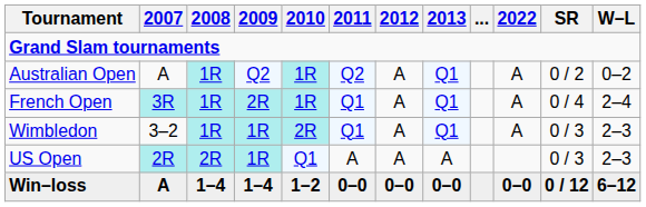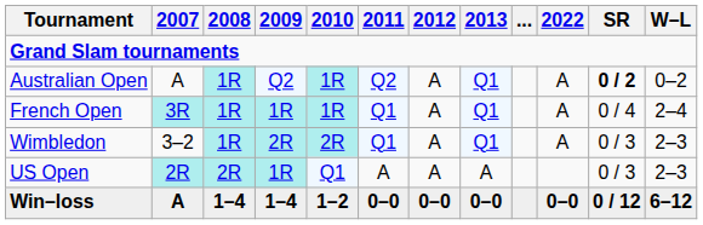 <table class=wikitable style=text-align:center;>
 <tr>
 <th>Tournament</th>
 <th><a href='#'>2007</a></th>
 <th><a href='#'>2008</a></th>
 <th><a href='#'>2009</a></th>
 <th><a href='#'>2010</a></th>
 <th><a href='#'>2011</a></th>
 <th><a href='#'>2012</a></th>
 <th><a href='#'>2013</a></th>
 <th>...</th>
 <th><a href='#'>2022</a></th>
 <th>SR</th>
 <th>W–L</th>
 </tr>
 <tr>
 <td colspan="18" align="left"><strong><a href='#'>Grand Slam tournaments</a></strong></td>
 </tr>
 <tr>
 <td style="text-align:left;"><a href='#'>Australian Open</a></td>
 <td>A</td>
 <td style="background:#afeeee;"><a href='#'>1R</a></td>
 <td bgcolor=f0f8ff><a href='#'>Q2</a></td>
 <td style="background:#afeeee;"><a href='#'>1R</a></td>
 <td bgcolor=f0f8ff><a href='#'>Q2</a></td>
 <td>A</td>
 <td bgcolor=f0f8ff><a href='#'>Q1</a></td>
 <td></td>
 <td>A</td>
-<td>0 / 2</td>
+<td><strong>0 / 2</strong></td>
 <td>0–2</td>
 </tr>
 <tr>
 <td style="text-align:left;"><a href='#'>French Open</a></td>
 <td style="background:#afeeee;"><a href='#'>3R</a></td>
 <td style="background:#afeeee;"><a href='#'>1R</a></td>
-<td style="background:#afeeee;"><a href='#'>2R</a></td>
+<td style="background:#afeeee;"><a href='#'>1R</a></td>
 <td style="background:#afeeee;"><a href='#'>1R</a></td>
 <td bgcolor=f0f8ff><a href='#'>Q1</a></td>
 <td>A</td>
 <td bgcolor=f0f8ff><a href='#'>Q1</a></td>
 <td></td>
 <td>A</td>
 <td>0 / 4</td>
 <td>2–4</td>
 </tr>
 <tr>
 <td style="text-align:left;"><a href='#'>Wimbledon</a></td>
 <td>3–2</td>
 <td style="background:#afeeee;"><a href='#'>1R</a></td>
-<td style="background:#afeeee;"><a href='#'>1R</a></td>
+<td style="background:#afeeee;"><a href='#'>2R</a></td>
 <td style="background:#afeeee;"><a href='#'>2R</a></td>
 <td bgcolor=f0f8ff><a href='#'>Q1</a></td>
 <td>A</td>
 <td bgcolor=f0f8ff><a href='#'>Q1</a></td>
 <td></td>
 <td>A</td>
 <td>0 / 3</td>
 <td>2–3</td>
 </tr>
 <tr>
 <td style="text-align:left;"><a href='#'>US Open</a></td>
 <td style="background:#afeeee;"><a href='#'>2R</a></td>
 <td style="background:#afeeee;"><a href='#'>2R</a></td>
 <td style="background:#afeeee;"><a href='#'>1R</a></td>
 <td bgcolor=f0f8ff><a href='#'>Q1</a></td>
 <td>A</td>
 <td>A</td>
 <td>A</td>
 <td></td>
 <td></td>
 <td>0 / 3</td>
 <td>2–3</td>
 </tr>
 <tr style="background:#efefef; font-weight:bold;">
 <td style="text-align:left">Win–loss</td>
 <td>A</td>
 <td>1–4</td>
 <td>1–4</td>
 <td>1–2</td>
 <td>0–0</td>
 <td>0–0</td>
 <td>0–0</td>
 <td></td>
 <td>0–0</td>
 <td>0 / 12</td>
 <td>6–12</td>
 </tr>
 </table>
